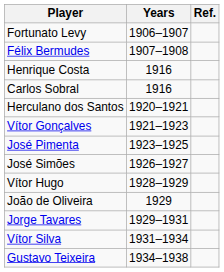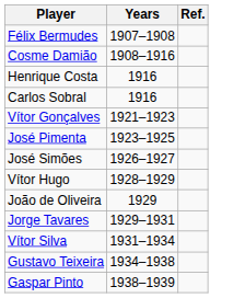 <table class="wikitable">
 <tr>
 <th style="text-align:center">Player</th>
 <th style="text-align:center">Years</th>
 <th style="text-align:center">Ref.</th>
 </tr>
 <tr>
-<td> Fortunato Levy</td>
-<td>1906–1907</td>
+<td> <a href='#'>Félix Bermudes</a></td>
+<td>1907–1908</td>
 <td></td>
 </tr>
 <tr>
-<td> <a href='#'>Félix Bermudes</a></td>
-<td>1907–1908</td>
+<td> <a href='#'>Cosme Damião</a></td>
+<td>1908–1916</td>
 <td></td>
 </tr>
 <tr>
 <td> Henrique Costa</td>
 <td align=center>1916</td>
 <td></td>
 </tr>
 <tr>
 <td> Carlos Sobral</td>
 <td align=center>1916</td>
-<td></td>
-</tr>
-<tr>
-<td> Herculano dos Santos</td>
-<td>1920–1921</td>
 <td></td>
 </tr>
 <tr>
 <td> <a href='#'>Vítor Gonçalves</a></td>
 <td>1921–1923</td>
 <td></td>
 </tr>
 <tr>
 <td> <a href='#'>José Pimenta</a></td>
 <td>1923–1925</td>
 <td></td>
 </tr>
 <tr>
 <td> José Simões</td>
 <td>1926–1927</td>
 <td></td>
 </tr>
 <tr>
 <td> Vítor Hugo</td>
 <td>1928–1929</td>
 <td></td>
 </tr>
 <tr>
 <td> João de Oliveira</td>
 <td align=center>1929</td>
 <td></td>
 </tr>
 <tr>
 <td> <a href='#'>Jorge Tavares</a></td>
 <td>1929–1931</td>
 <td></td>
 </tr>
 <tr>
 <td> <a href='#'>Vítor Silva</a></td>
 <td>1931–1934</td>
 <td></td>
 </tr>
 <tr>
 <td> <a href='#'>Gustavo Teixeira</a></td>
 <td>1934–1938</td>
 <td></td>
 </tr>
+<tr>
+<td> <a href='#'>Gaspar Pinto</a></td>
+<td>1938–1939</td>
+<td></td>
+</tr>
 </table>
